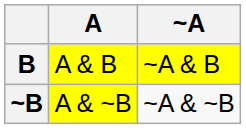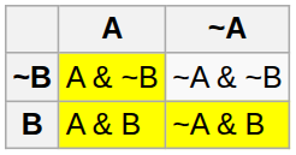 <table class="wikitable">
 <tr>
 <th></th>
 <th>A</th>
 <th>~A</th>
 </tr>
 <tr>
+<th>~B</th>
+<td style="background:yellow">A & ~B</td>
+<td>~A & ~B</td>
+</tr>
+<tr>
 <th>B</th>
 <td style="background:yellow">A & B</td>
 <td style="background:yellow">~A & B</td>
 </tr>
-<tr>
-<th>~B</th>
-<td style="background:yellow">A & ~B</td>
-<td>~A & ~B</td>
-</tr>
 </table>
